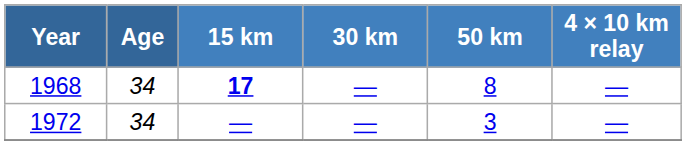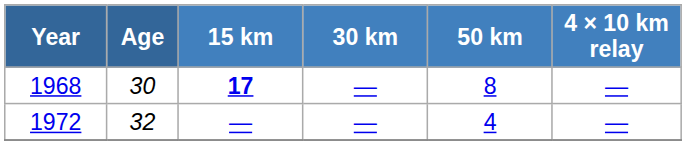 <table class="wikitable" style="font-size:95%; text-align:center; border:grey solid 1px; border-collapse:collapse; background:#ffffff;">
 <tr>
 <th style="background-color:#369; color:white; width:60px;"> Year </th>
 <th style="background-color:#369; color:white; width:40px;"> Age </th>
 <th style="background-color:#4180be; color:white; width:75px;"> 15 km </th>
 <th style="background-color:#4180be; color:white; width:75px;"> 30 km </th>
 <th style="background-color:#4180be; color:white; width:75px;"> 50 km </th>
 <th style="background-color:#4180be; color:white; width:75px;"> 4 × 10 km <br> relay </th>
 </tr>
 <tr>
 <td><a href='#'>1968</a></td>
-<td><em>34</em></td>
+<td><em>30</em></td>
 <td><strong><a href='#'>17</a></strong></td>
 <td><a href='#'>—</a></td>
 <td><a href='#'>8</a></td>
 <td><a href='#'>—</a></td>
 </tr>
 <tr>
 <td><a href='#'>1972</a></td>
-<td><em>34</em></td>
+<td><em>32</em></td>
 <td><a href='#'>—</a></td>
 <td><a href='#'>—</a></td>
-<td><a href='#'>3</a></td>
+<td><a href='#'>4</a></td>
 <td><a href='#'>—</a></td>
 </tr>
 <tr>
 </tr>
 </table>
